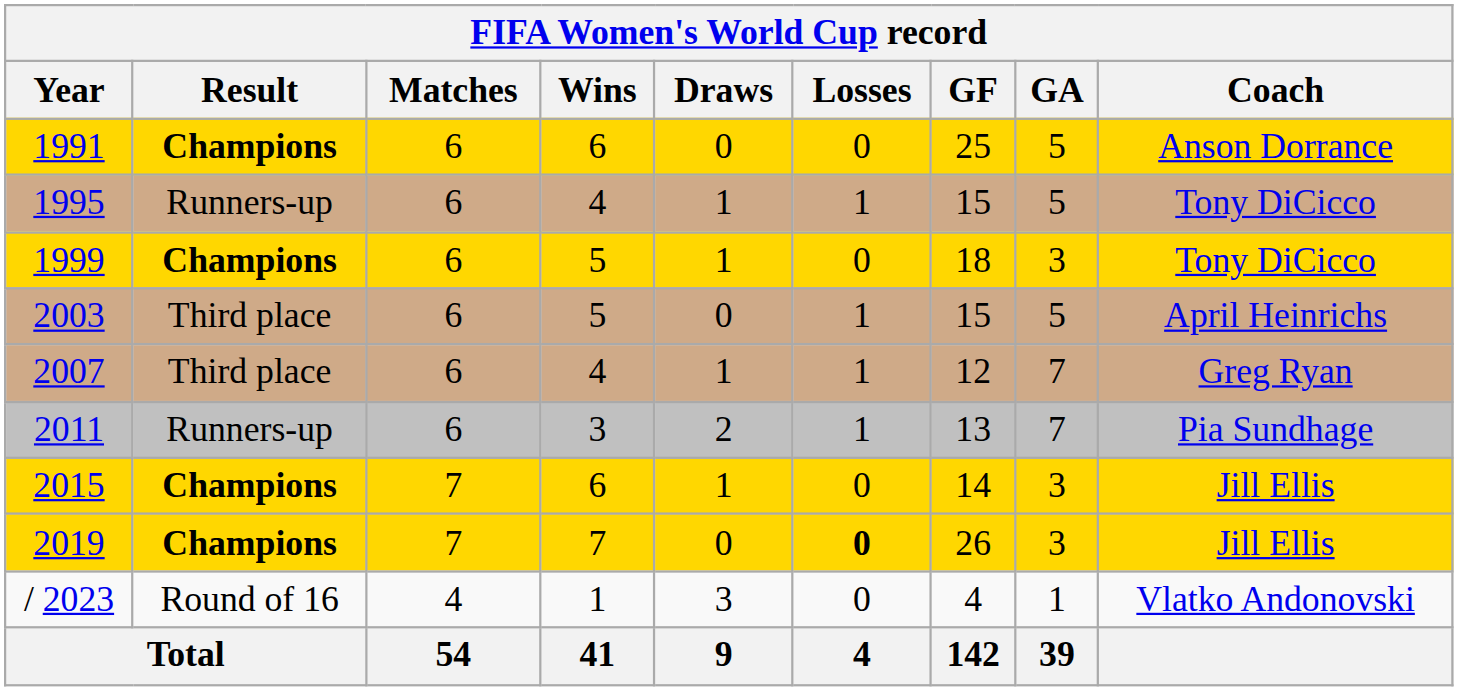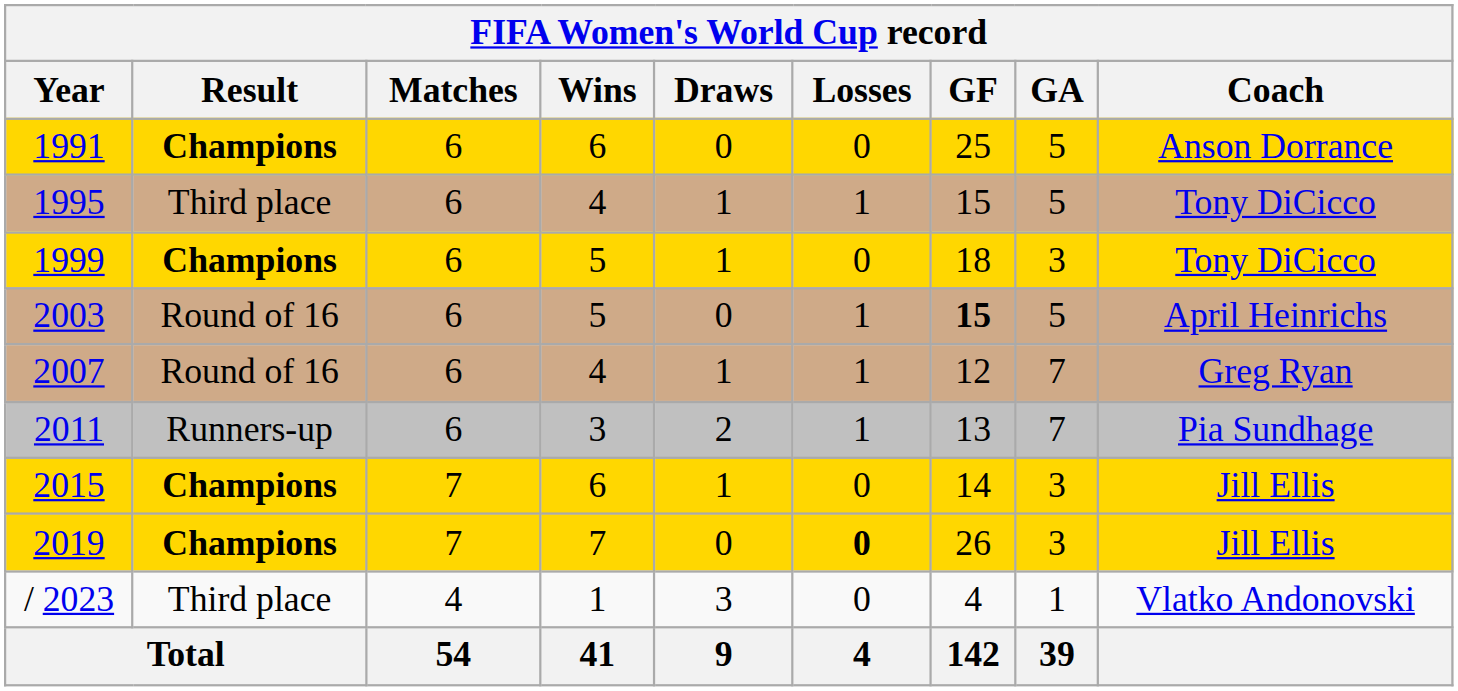 <table class="wikitable"  style="text-align:center; width:650px;">
 <tr>
 <th colspan=9><strong><a href='#'>FIFA Women's World Cup</a> record</strong></th>
 </tr>
 <tr>
 <th>Year</th>
 <th>Result</th>
 <th>Matches</th>
 <th>Wins</th>
 <th>Draws</th>
 <th>Losses</th>
 <th>GF</th>
 <th>GA</th>
 <th>Coach</th>
 </tr>
 <tr style="background:gold;">
 <td> <a href='#'>1991</a></td>
 <td><strong>Champions</strong></td>
 <td>6</td>
 <td>6</td>
 <td>0</td>
 <td>0</td>
 <td>25</td>
 <td>5</td>
 <td><a href='#'>Anson Dorrance</a></td>
 </tr>
 <tr style="background:#cfaa88;">
 <td> <a href='#'>1995</a></td>
-<td>Runners-up</td>
+<td>Third place</td>
 <td>6</td>
 <td>4</td>
 <td>1</td>
 <td>1</td>
 <td>15</td>
 <td>5</td>
 <td><a href='#'>Tony DiCicco</a></td>
 </tr>
 <tr style="background:gold;">
 <td> <a href='#'>1999</a></td>
 <td><strong>Champions</strong></td>
 <td>6</td>
 <td>5</td>
 <td>1</td>
 <td>0</td>
 <td>18</td>
 <td>3</td>
 <td><a href='#'>Tony DiCicco</a></td>
 </tr>
 <tr style="background:#cfaa88;">
 <td> <a href='#'>2003</a></td>
-<td>Third place</td>
+<td>Round of 16</td>
 <td>6</td>
 <td>5</td>
 <td>0</td>
 <td>1</td>
-<td>15</td>
+<td><strong>15</strong></td>
 <td>5</td>
 <td><a href='#'>April Heinrichs</a></td>
 </tr>
 <tr style="background:#cfaa88;">
 <td> <a href='#'>2007</a></td>
-<td>Third place</td>
+<td>Round of 16</td>
 <td>6</td>
 <td>4</td>
 <td>1</td>
 <td>1</td>
 <td>12</td>
 <td>7</td>
 <td><a href='#'>Greg Ryan</a></td>
 </tr>
 <tr style="background:silver;">
 <td> <a href='#'>2011</a></td>
 <td>Runners-up</td>
 <td>6</td>
 <td>3</td>
 <td>2</td>
 <td>1</td>
 <td>13</td>
 <td>7</td>
 <td><a href='#'>Pia Sundhage</a></td>
 </tr>
 <tr style="background:gold;">
 <td> <a href='#'>2015</a></td>
 <td><strong>Champions</strong></td>
 <td>7</td>
 <td>6</td>
 <td>1</td>
 <td>0</td>
 <td>14</td>
 <td>3</td>
 <td><a href='#'>Jill Ellis</a></td>
 </tr>
 <tr style="background:gold;">
 <td> <a href='#'>2019</a></td>
 <td><strong>Champions</strong></td>
 <td>7</td>
 <td>7</td>
 <td>0</td>
 <td><strong>0</strong></td>
 <td>26</td>
 <td>3</td>
 <td><a href='#'>Jill Ellis</a></td>
 </tr>
 <tr>
 <td>/ <a href='#'>2023</a></td>
-<td>Round of 16</td>
+<td>Third place</td>
 <td>4</td>
 <td>1</td>
 <td>3</td>
 <td>0</td>
 <td>4</td>
 <td>1</td>
 <td><a href='#'>Vlatko Andonovski</a></td>
 </tr>
 <tr>
 <th colspan=2>Total</th>
 <th>54</th>
 <th>41</th>
 <th>9</th>
 <th>4</th>
 <th>142</th>
 <th>39</th>
 <th></th>
 </tr>
 </table>
